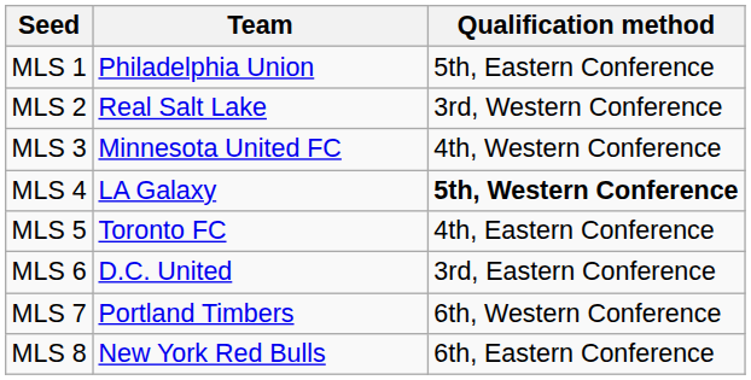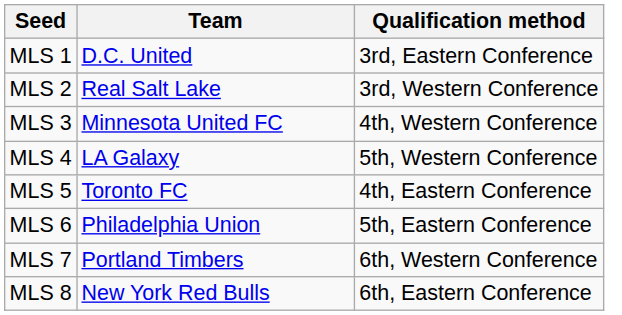 <table class="wikitable">
 <tr>
 <th>Seed</th>
 <th width=200px>Team</th>
 <th>Qualification method</th>
 </tr>
 <tr>
 <td>MLS 1</td>
-<td> <a href='#'>Philadelphia Union</a></td>
-<td>5th, Eastern Conference</td>
+<td> <a href='#'>D.C. United</a></td>
+<td>3rd, Eastern Conference</td>
 </tr>
 <tr>
 <td>MLS 2</td>
 <td> <a href='#'>Real Salt Lake</a></td>
 <td>3rd, Western Conference</td>
 </tr>
 <tr>
 <td>MLS 3</td>
 <td> <a href='#'>Minnesota United FC</a></td>
 <td>4th, Western Conference</td>
 </tr>
 <tr>
 <td>MLS 4</td>
 <td> <a href='#'>LA Galaxy</a></td>
-<td><strong>5th, Western Conference</strong></td>
+<td>5th, Western Conference</td>
 </tr>
 <tr>
 <td>MLS 5</td>
 <td> <a href='#'>Toronto FC</a></td>
 <td>4th, Eastern Conference</td>
 </tr>
 <tr>
 <td>MLS 6</td>
-<td> <a href='#'>D.C. United</a></td>
-<td>3rd, Eastern Conference</td>
+<td> <a href='#'>Philadelphia Union</a></td>
+<td>5th, Eastern Conference</td>
 </tr>
 <tr>
 <td>MLS 7</td>
 <td> <a href='#'>Portland Timbers</a></td>
 <td>6th, Western Conference</td>
 </tr>
 <tr>
 <td>MLS 8</td>
 <td> <a href='#'>New York Red Bulls</a></td>
 <td>6th, Eastern Conference</td>
 </tr>
 </table>
